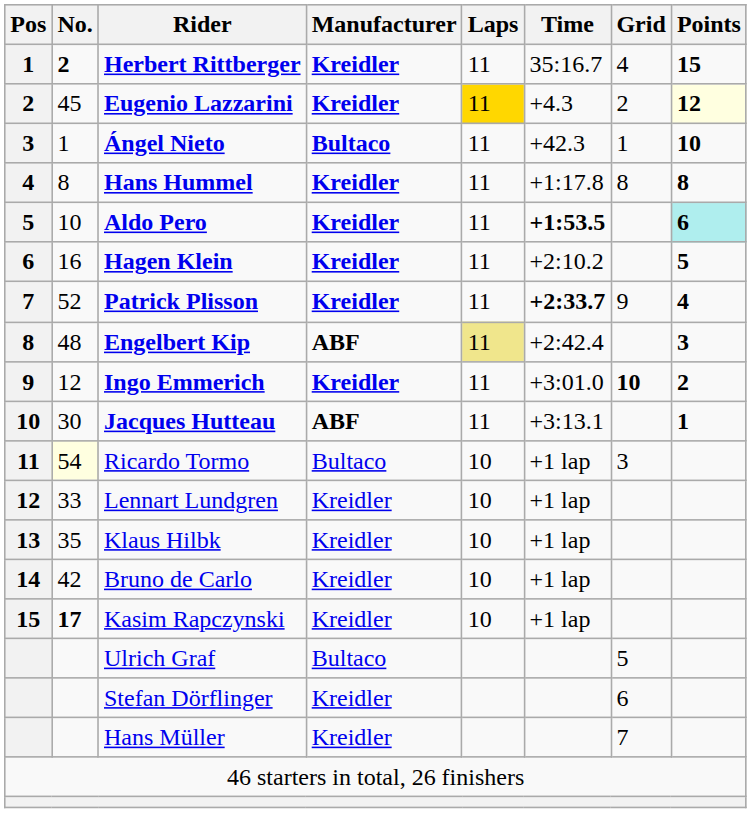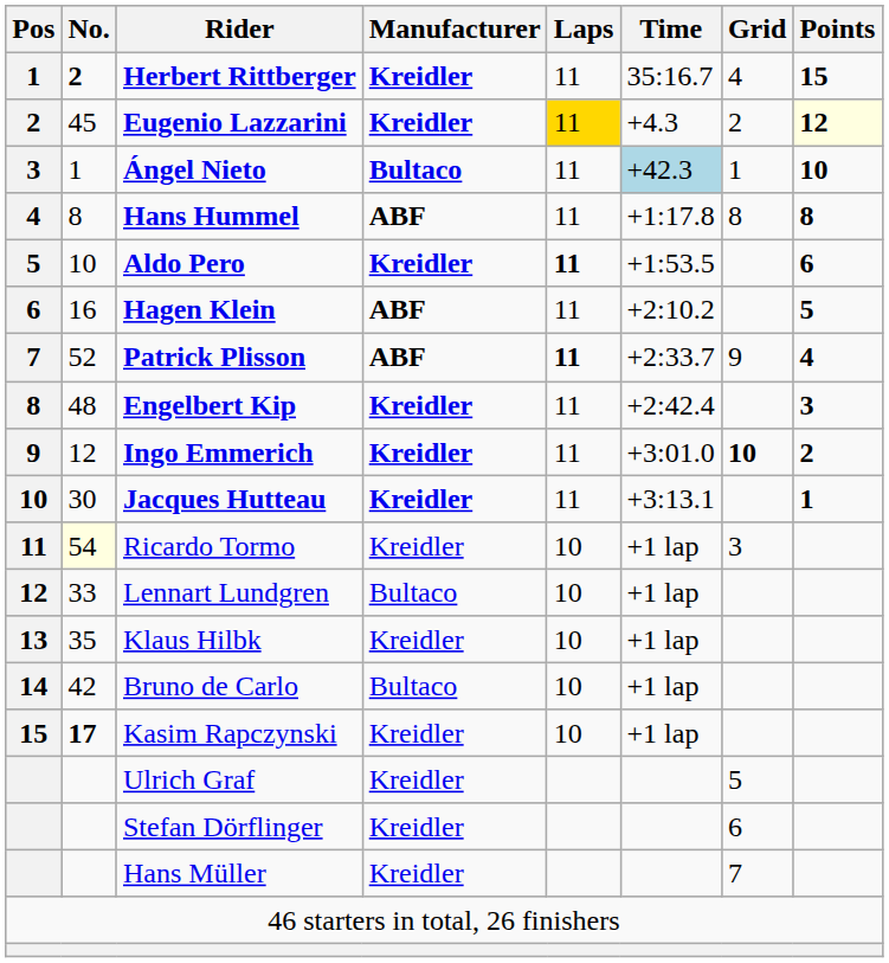 <table class="wikitable" style="font-size: 95%;">
 <tr>
 <th>Pos</th>
 <th>No.</th>
 <th>Rider</th>
 <th>Manufacturer</th>
 <th>Laps</th>
 <th>Time</th>
 <th>Grid</th>
 <th>Points</th>
 </tr>
 <tr>
 <th>1</th>
 <td><strong>2</strong></td>
 <td> <strong><a href='#'>Herbert Rittberger</a></strong></td>
 <td><strong><a href='#'>Kreidler</a></strong></td>
 <td>11</td>
 <td>35:16.7</td>
 <td>4</td>
 <td><strong>15</strong></td>
 </tr>
 <tr>
 <th>2</th>
 <td>45</td>
 <td> <strong><a href='#'>Eugenio Lazzarini</a></strong></td>
 <td><strong><a href='#'>Kreidler</a></strong></td>
 <td style="background: gold;">11</td>
 <td>+4.3</td>
 <td>2</td>
 <td style="background: lightyellow;"><strong>12</strong></td>
 </tr>
 <tr>
 <th>3</th>
 <td>1</td>
 <td> <strong><a href='#'>Ángel Nieto</a></strong></td>
 <td><strong><a href='#'>Bultaco</a></strong></td>
 <td>11</td>
-<td>+42.3</td>
+<td style="background: lightblue;">+42.3</td>
 <td>1</td>
 <td><strong>10</strong></td>
 </tr>
 <tr>
 <th>4</th>
 <td>8</td>
 <td> <strong><a href='#'>Hans Hummel</a></strong></td>
-<td><strong><a href='#'>Kreidler</a></strong></td>
+<td><strong>ABF</strong></td>
 <td>11</td>
 <td>+1:17.8</td>
 <td>8</td>
 <td><strong>8</strong></td>
 </tr>
 <tr>
 <th>5</th>
 <td>10</td>
 <td> <strong><a href='#'>Aldo Pero</a></strong></td>
 <td><strong><a href='#'>Kreidler</a></strong></td>
-<td>11</td>
-<td><strong>+1:53.5</strong></td>
+<td><strong>11</strong></td>
+<td>+1:53.5</td>
 <td></td>
-<td style="background: paleturquoise;"><strong>6</strong></td>
+<td><strong>6</strong></td>
 </tr>
 <tr>
 <th>6</th>
 <td>16</td>
 <td> <strong><a href='#'>Hagen Klein</a></strong></td>
-<td><strong><a href='#'>Kreidler</a></strong></td>
+<td><strong>ABF</strong></td>
 <td>11</td>
 <td>+2:10.2</td>
 <td></td>
 <td><strong>5</strong></td>
 </tr>
 <tr>
 <th>7</th>
 <td>52</td>
 <td> <strong><a href='#'>Patrick Plisson</a></strong></td>
-<td><strong><a href='#'>Kreidler</a></strong></td>
-<td>11</td>
-<td><strong>+2:33.7</strong></td>
+<td><strong>ABF</strong></td>
+<td><strong>11</strong></td>
+<td>+2:33.7</td>
 <td>9</td>
 <td><strong>4</strong></td>
 </tr>
 <tr>
 <th>8</th>
 <td>48</td>
 <td> <strong><a href='#'>Engelbert Kip</a></strong></td>
-<td><strong>ABF</strong></td>
-<td style="background: khaki;">11</td>
+<td><strong><a href='#'>Kreidler</a></strong></td>
+<td>11</td>
 <td>+2:42.4</td>
 <td></td>
 <td><strong>3</strong></td>
 </tr>
 <tr>
 <th>9</th>
 <td>12</td>
 <td> <strong><a href='#'>Ingo Emmerich</a></strong></td>
 <td><strong><a href='#'>Kreidler</a></strong></td>
 <td>11</td>
 <td>+3:01.0</td>
 <td><strong>10</strong></td>
 <td><strong>2</strong></td>
 </tr>
 <tr>
 <th>10</th>
 <td>30</td>
 <td> <strong><a href='#'>Jacques Hutteau</a></strong></td>
-<td><strong>ABF</strong></td>
+<td><strong><a href='#'>Kreidler</a></strong></td>
 <td>11</td>
 <td>+3:13.1</td>
 <td></td>
 <td><strong>1</strong></td>
 </tr>
 <tr>
 <th>11</th>
 <td style="background: lightyellow;">54</td>
 <td> <a href='#'>Ricardo Tormo</a></td>
-<td><a href='#'>Bultaco</a></td>
+<td><a href='#'>Kreidler</a></td>
 <td>10</td>
 <td>+1 lap</td>
 <td>3</td>
 <td></td>
 </tr>
 <tr>
 <th>12</th>
 <td>33</td>
 <td> <a href='#'>Lennart Lundgren</a></td>
-<td><a href='#'>Kreidler</a></td>
+<td><a href='#'>Bultaco</a></td>
 <td>10</td>
 <td>+1 lap</td>
 <td></td>
 <td></td>
 </tr>
 <tr>
 <th>13</th>
 <td>35</td>
 <td> <a href='#'>Klaus Hilbk</a></td>
 <td><a href='#'>Kreidler</a></td>
 <td>10</td>
 <td>+1 lap</td>
 <td></td>
 <td></td>
 </tr>
 <tr>
 <th>14</th>
 <td>42</td>
 <td> <a href='#'>Bruno de Carlo</a></td>
-<td><a href='#'>Kreidler</a></td>
+<td><a href='#'>Bultaco</a></td>
 <td>10</td>
 <td>+1 lap</td>
 <td></td>
 <td></td>
 </tr>
 <tr>
 <th>15</th>
 <td><strong>17</strong></td>
 <td> <a href='#'>Kasim Rapczynski</a></td>
 <td><a href='#'>Kreidler</a></td>
 <td>10</td>
 <td>+1 lap</td>
 <td></td>
 <td></td>
 </tr>
 <tr>
 <th></th>
 <td></td>
 <td> <a href='#'>Ulrich Graf</a></td>
-<td><a href='#'>Bultaco</a></td>
+<td><a href='#'>Kreidler</a></td>
 <td></td>
 <td></td>
 <td>5</td>
 <td></td>
 </tr>
 <tr>
 <th></th>
 <td></td>
 <td> <a href='#'>Stefan Dörflinger</a></td>
 <td><a href='#'>Kreidler</a></td>
 <td></td>
 <td></td>
 <td>6</td>
 <td></td>
 </tr>
 <tr>
 <th></th>
 <td></td>
 <td> <a href='#'>Hans Müller</a></td>
 <td><a href='#'>Kreidler</a></td>
 <td></td>
 <td></td>
 <td>7</td>
 <td></td>
 </tr>
 <tr>
 <td colspan=8 align=center>46 starters in total, 26 finishers</td>
 </tr>
 <tr>
 <th colspan=8></th>
 </tr>
 </table>
